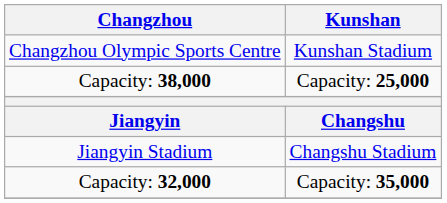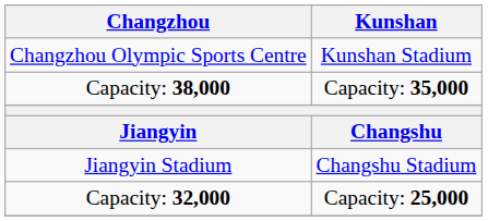 <table class="wikitable" style="text-align:center;">
 <tr>
 <th><a href='#'>Changzhou</a></th>
 <th><a href='#'>Kunshan</a></th>
 </tr>
 <tr>
 <td><a href='#'>Changzhou Olympic Sports Centre</a></td>
 <td><a href='#'>Kunshan Stadium</a></td>
 </tr>
 <tr>
 <td>Capacity: <strong>38,000</strong></td>
-<td>Capacity: <strong>25,000</strong></td>
+<td>Capacity: <strong>35,000</strong></td>
 </tr>
 <tr>
 </tr>
 <tr>
 <th colspan=4 text-align="center"></th>
 </tr>
 <tr>
 <th><a href='#'>Jiangyin</a></th>
 <th><a href='#'>Changshu</a></th>
 </tr>
 <tr>
 <td><a href='#'>Jiangyin Stadium</a></td>
 <td><a href='#'>Changshu Stadium</a></td>
 </tr>
 <tr>
 <td>Capacity: <strong>32,000</strong></td>
-<td>Capacity: <strong>35,000</strong></td>
+<td>Capacity: <strong>25,000</strong></td>
 </tr>
 <tr>
 </tr>
 </table>
